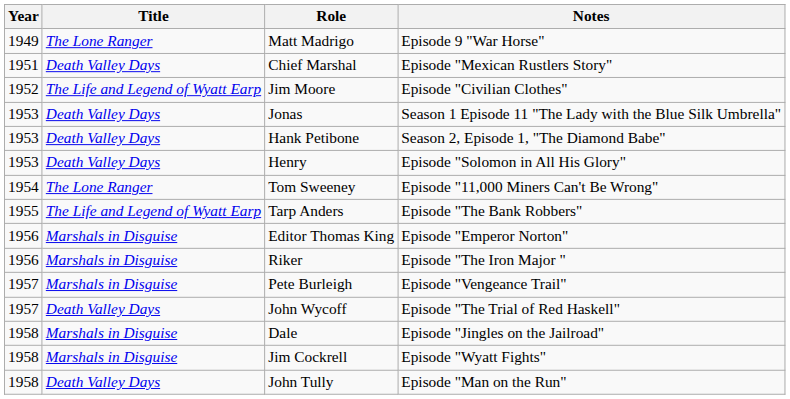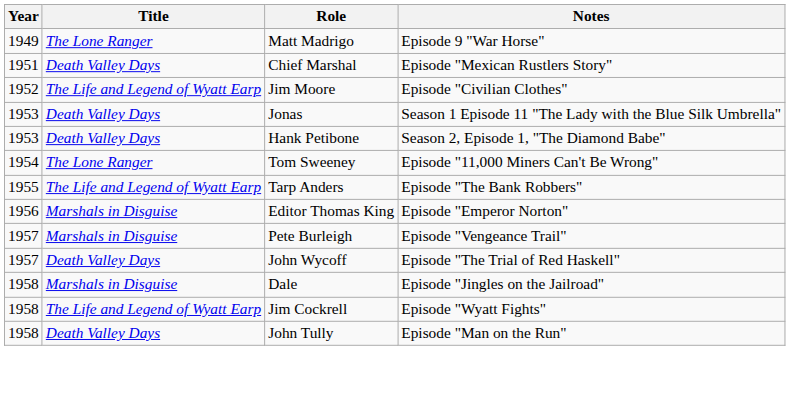 <table class="wikitable plainrowheaders sortable">
 <tr>
 <th scope="col">Year</th>
 <th scope="col">Title</th>
 <th scope="col">Role</th>
 <th scope="col" class="unsortable">Notes</th>
 </tr>
 <tr>
 <td>1949</td>
 <td><em><a href='#'>The Lone Ranger</a></em></td>
 <td>Matt Madrigo</td>
 <td>Episode 9 "War Horse"</td>
 </tr>
 <tr>
 <td>1951</td>
 <td><em><a href='#'>Death Valley Days</a></em></td>
 <td>Chief Marshal</td>
 <td>Episode "Mexican Rustlers Story"</td>
 </tr>
 <tr>
 <td>1952</td>
 <td><em><a href='#'>The Life and Legend of Wyatt Earp</a></em></td>
 <td>Jim Moore</td>
 <td>Episode "Civilian Clothes"</td>
 </tr>
 <tr>
 <td>1953</td>
 <td><em><a href='#'>Death Valley Days</a></em></td>
 <td>Jonas</td>
 <td>Season 1 Episode 11 "The Lady with the Blue Silk Umbrella"</td>
 </tr>
 <tr>
 <td>1953</td>
 <td><em><a href='#'>Death Valley Days</a></em></td>
 <td>Hank Petibone</td>
 <td>Season 2, Episode 1, "The Diamond Babe"</td>
 </tr>
 <tr>
-<td>1953</td>
-<td><em><a href='#'>Death Valley Days</a></em></td>
-<td>Henry</td>
-<td>Episode "Solomon in All His Glory"</td>
-</tr>
-<tr>
 <td>1954</td>
 <td><em><a href='#'>The Lone Ranger</a></em></td>
 <td>Tom Sweeney</td>
 <td>Episode "11,000 Miners Can't Be Wrong"</td>
 </tr>
 <tr>
 <td>1955</td>
 <td><em><a href='#'>The Life and Legend of Wyatt Earp</a></em></td>
 <td>Tarp Anders</td>
 <td>Episode "The Bank Robbers"</td>
 </tr>
 <tr>
 <td>1956</td>
 <td><em><a href='#'>Marshals in Disguise</a></em></td>
 <td>Editor Thomas King</td>
 <td>Episode "Emperor Norton"</td>
-</tr>
-<tr>
-<td>1956</td>
-<td><em><a href='#'>Marshals in Disguise</a></em></td>
-<td>Riker</td>
-<td>Episode "The Iron Major "</td>
 </tr>
 <tr>
 <td>1957</td>
 <td><em><a href='#'>Marshals in Disguise</a></em></td>
 <td>Pete Burleigh</td>
 <td>Episode "Vengeance Trail"</td>
 </tr>
 <tr>
 <td>1957</td>
 <td><em><a href='#'>Death Valley Days</a></em></td>
 <td>John Wycoff</td>
 <td>Episode "The Trial of Red Haskell"</td>
 </tr>
 <tr>
 <td>1958</td>
 <td><em><a href='#'>Marshals in Disguise</a></em></td>
 <td>Dale</td>
 <td>Episode "Jingles on the Jailroad"</td>
 </tr>
 <tr>
 <td>1958</td>
-<td><em><a href='#'>Marshals in Disguise</a></em></td>
+<td><em><a href='#'>The Life and Legend of Wyatt Earp</a></em></td>
 <td>Jim Cockrell</td>
 <td>Episode "Wyatt Fights"</td>
 </tr>
 <tr>
 <td>1958</td>
 <td><em><a href='#'>Death Valley Days</a></em></td>
 <td>John Tully</td>
 <td>Episode "Man on the Run"</td>
 </tr>
 </table>
